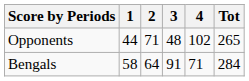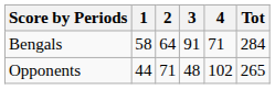 <table class="wikitable">
 <tr>
 <th>Score by Periods</th>
 <th>1</th>
 <th>2</th>
 <th>3</th>
 <th>4</th>
 <th>Tot</th>
 </tr>
 <tr>
+<td>Bengals</td>
+<td>58</td>
+<td>64</td>
+<td>91</td>
+<td>71</td>
+<td>284</td>
+</tr>
+<tr>
 <td>Opponents</td>
 <td>44</td>
 <td>71</td>
 <td>48</td>
 <td>102</td>
 <td>265</td>
 </tr>
-<tr>
-<td>Bengals</td>
-<td>58</td>
-<td>64</td>
-<td>91</td>
-<td>71</td>
-<td>284</td>
-</tr>
 </table>
